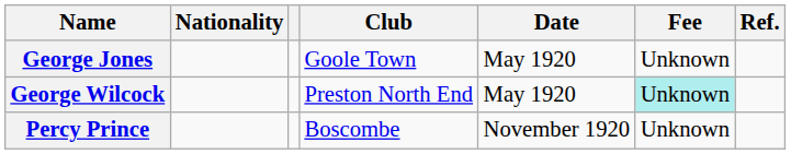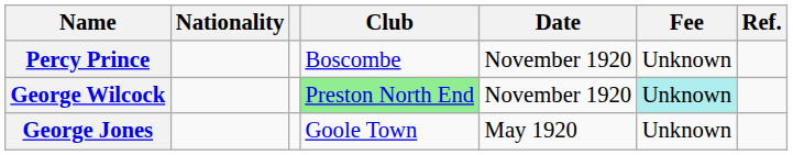 <table class="wikitable plainrowheaders">
 <tr>
 <th scope="col">Name</th>
 <th scope="col">Nationality</th>
 <th scope="col"></th>
 <th scope="col">Club</th>
 <th scope="col">Date</th>
 <th scope="col">Fee</th>
 <th scope="col">Ref.</th>
 </tr>
 <tr>
+<th scope="row"><a href='#'>Percy Prince</a></th>
+<td></td>
+<td align="center"></td>
+<td> <a href='#'>Boscombe</a></td>
+<td>November 1920</td>
+<td>Unknown</td>
+<td align="center"></td>
+</tr>
+<tr>
+<th scope="row"><a href='#'>George Wilcock</a></th>
+<td></td>
+<td align="center"></td>
+<td style="background: lightgreen;"> <a href='#'>Preston North End</a></td>
+<td>November 1920</td>
+<td style="background: paleturquoise;">Unknown</td>
+<td align="center"></td>
+</tr>
+<tr>
 <th scope="row"><a href='#'>George Jones</a></th>
 <td></td>
 <td align="center"></td>
 <td> <a href='#'>Goole Town</a></td>
 <td>May 1920</td>
 <td>Unknown</td>
 <td align="center"></td>
 </tr>
-<tr>
-<th scope="row"><a href='#'>George Wilcock</a></th>
-<td></td>
-<td align="center"></td>
-<td> <a href='#'>Preston North End</a></td>
-<td>May 1920</td>
-<td style="background: paleturquoise;">Unknown</td>
-<td align="center"></td>
-</tr>
-<tr>
-<th scope="row"><a href='#'>Percy Prince</a></th>
-<td></td>
-<td align="center"></td>
-<td> <a href='#'>Boscombe</a></td>
-<td>November 1920</td>
-<td>Unknown</td>
-<td align="center"></td>
-</tr>
 </table>
